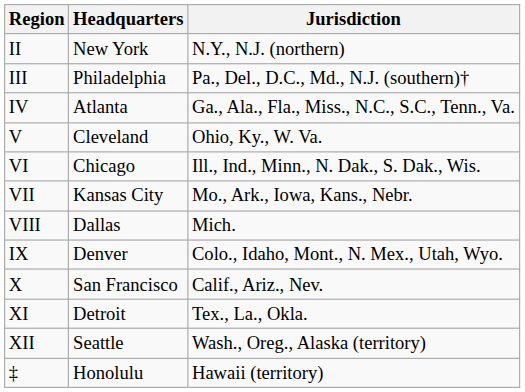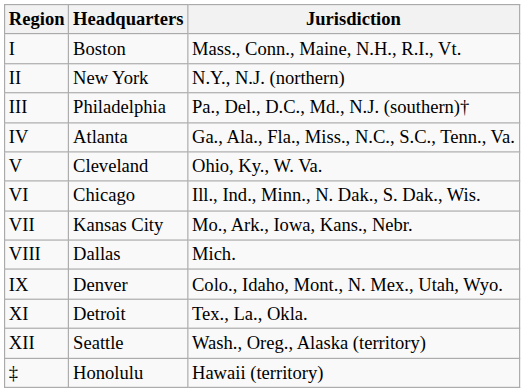 <table class="wikitable">
 <tr>
 <th>Region</th>
 <th>Headquarters</th>
 <th>Jurisdiction </th>
+</tr>
+<tr>
+<td>I</td>
+<td>Boston</td>
+<td>Mass., Conn., Maine, N.H., R.I., Vt.</td>
 </tr>
 <tr>
 <td>II</td>
 <td>New York</td>
 <td>N.Y., N.J. (northern)</td>
 </tr>
 <tr>
 <td>III</td>
 <td>Philadelphia</td>
 <td>Pa., Del., D.C., Md., N.J. (southern)†</td>
 </tr>
 <tr>
 <td>IV</td>
 <td>Atlanta</td>
 <td>Ga., Ala., Fla., Miss., N.C., S.C., Tenn., Va.</td>
 </tr>
 <tr>
 <td>V</td>
 <td>Cleveland</td>
 <td>Ohio, Ky., W. Va.</td>
 </tr>
 <tr>
 <td>VI</td>
 <td>Chicago</td>
 <td>Ill., Ind., Minn., N. Dak., S. Dak., Wis.</td>
 </tr>
 <tr>
 <td>VII</td>
 <td>Kansas City</td>
 <td>Mo., Ark., Iowa, Kans., Nebr.</td>
 </tr>
 <tr>
 <td>VIII</td>
 <td>Dallas</td>
 <td>Mich.</td>
 </tr>
 <tr>
 <td>IX</td>
 <td>Denver</td>
 <td>Colo., Idaho, Mont., N. Mex., Utah, Wyo.</td>
 </tr>
 <tr>
-<td>X</td>
-<td>San Francisco</td>
-<td>Calif., Ariz., Nev.</td>
-</tr>
-<tr>
 <td>XI</td>
 <td>Detroit</td>
 <td>Tex., La., Okla.</td>
 </tr>
 <tr>
 <td>XII</td>
 <td>Seattle</td>
 <td>Wash., Oreg.,  Alaska (territory)</td>
 </tr>
 <tr>
 <td>‡</td>
 <td>Honolulu</td>
 <td>Hawaii (territory)</td>
 </tr>
 </table>
